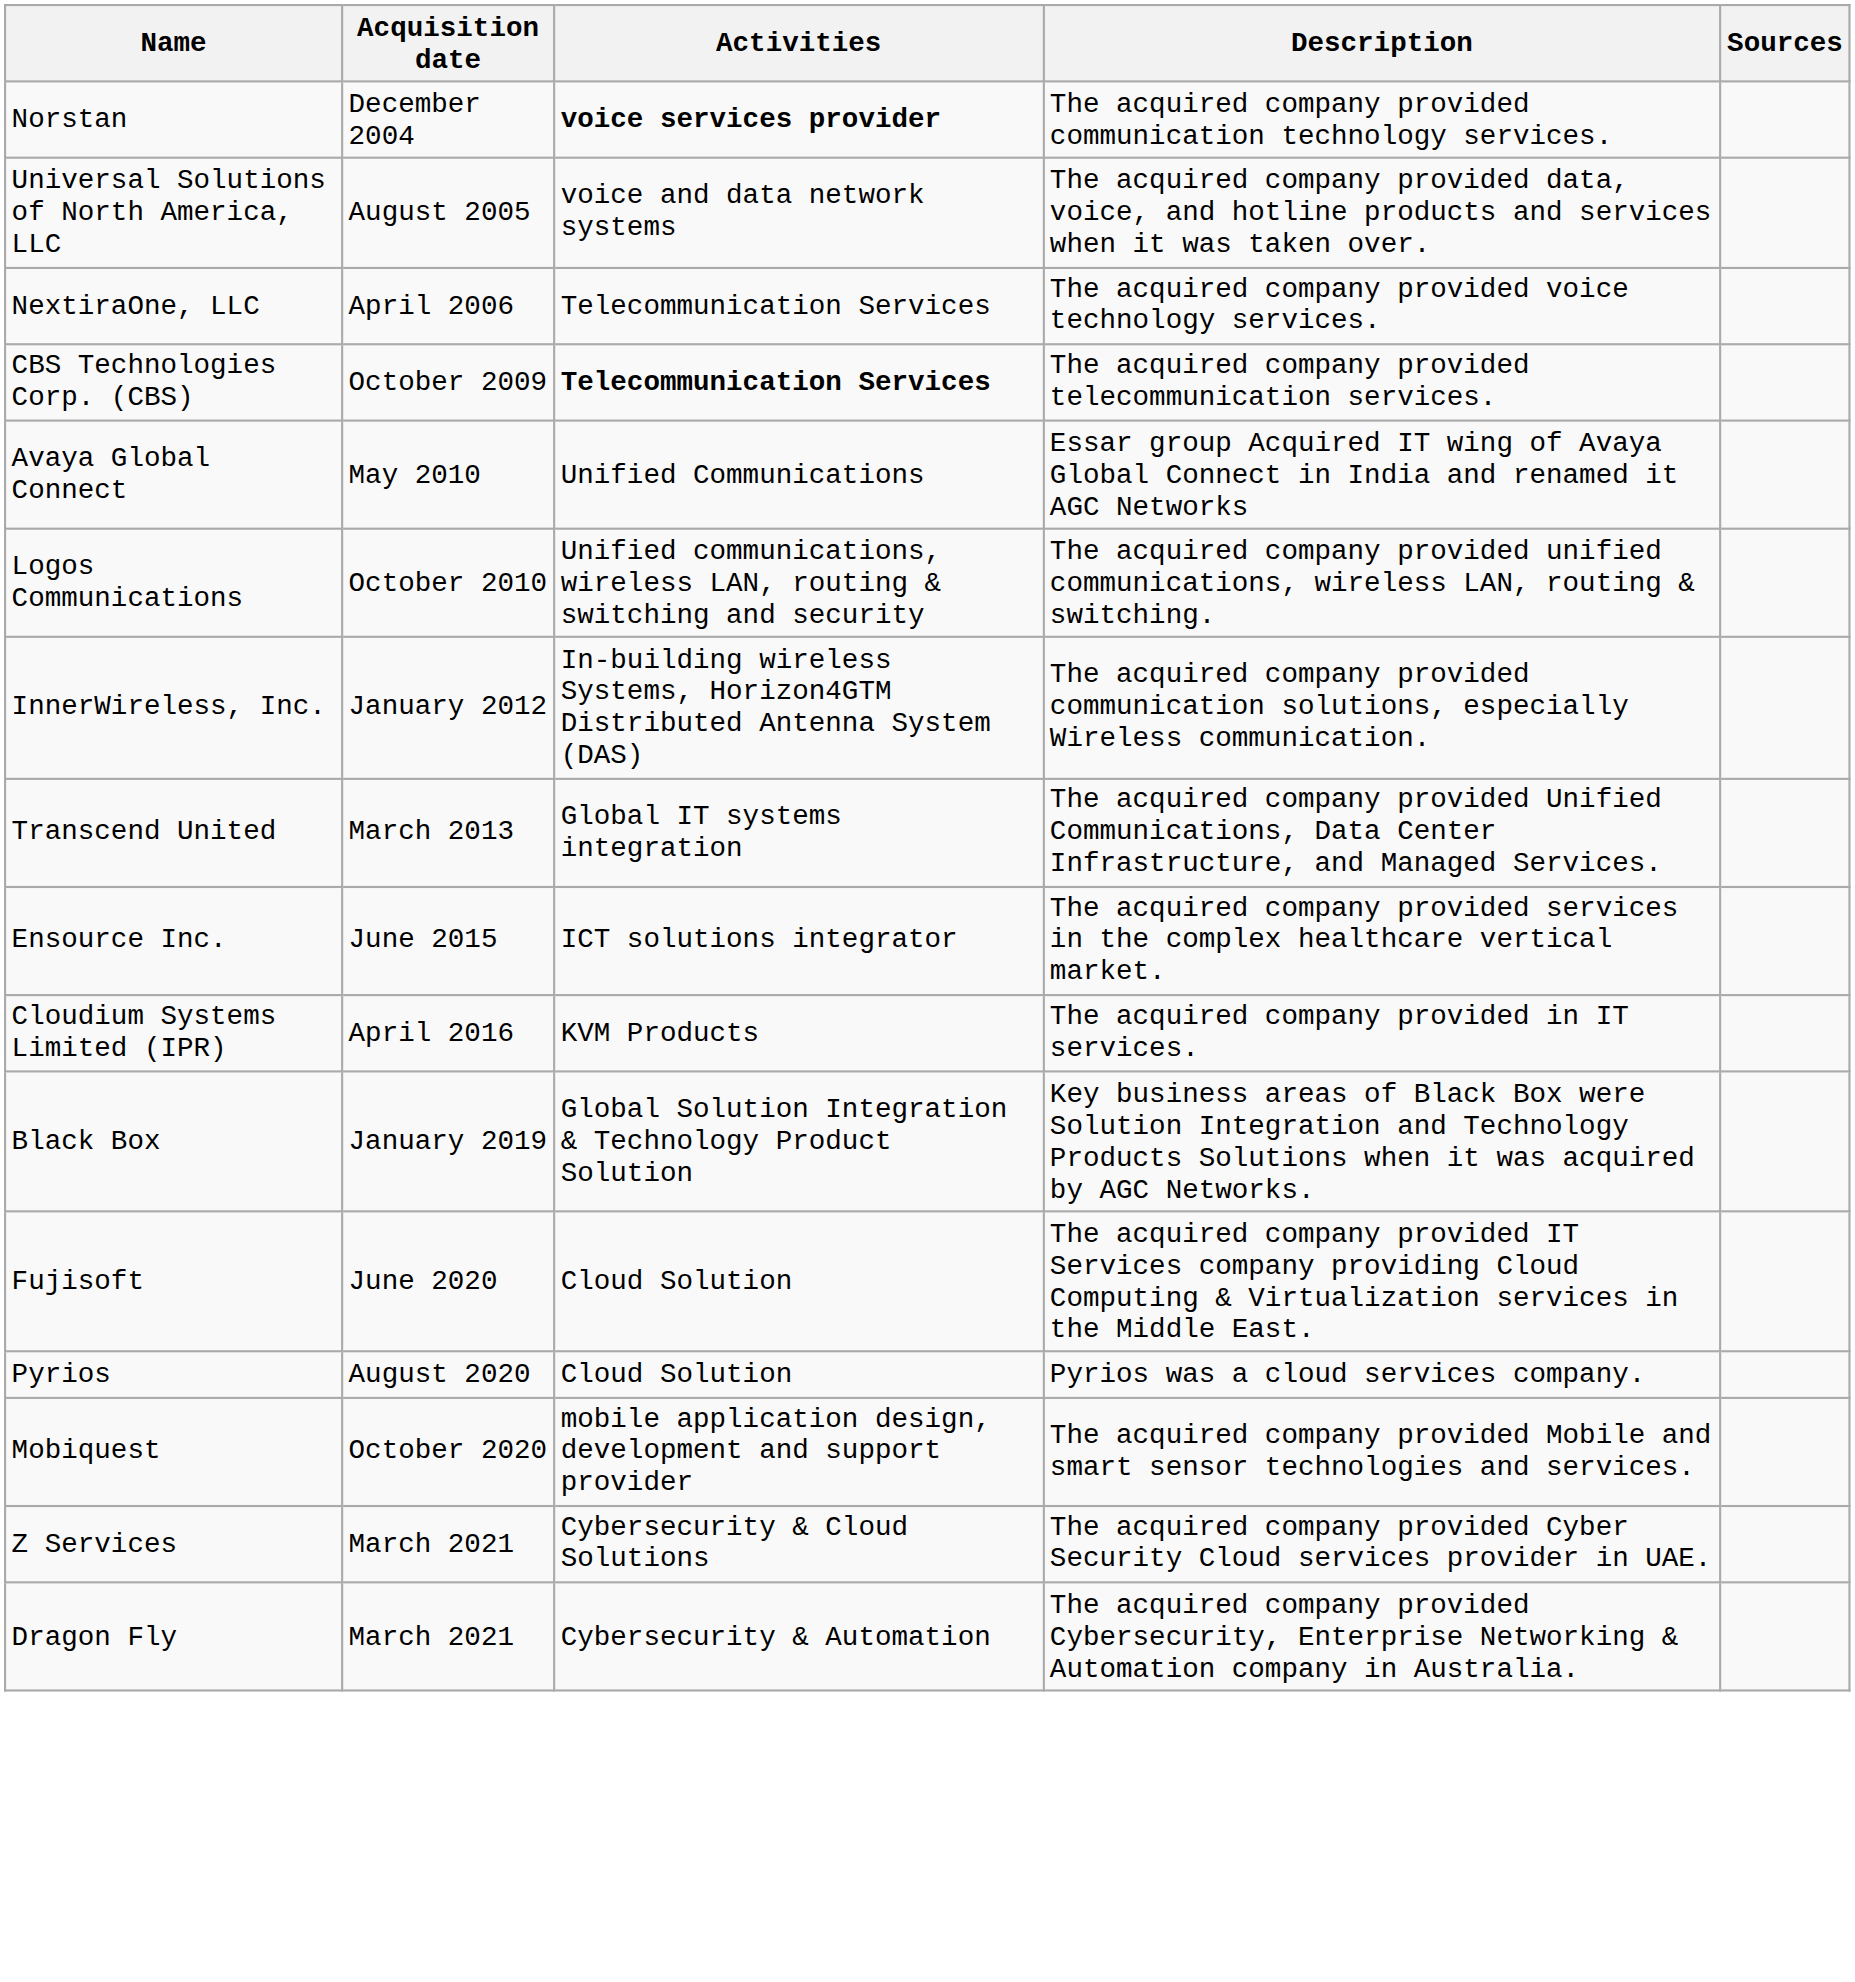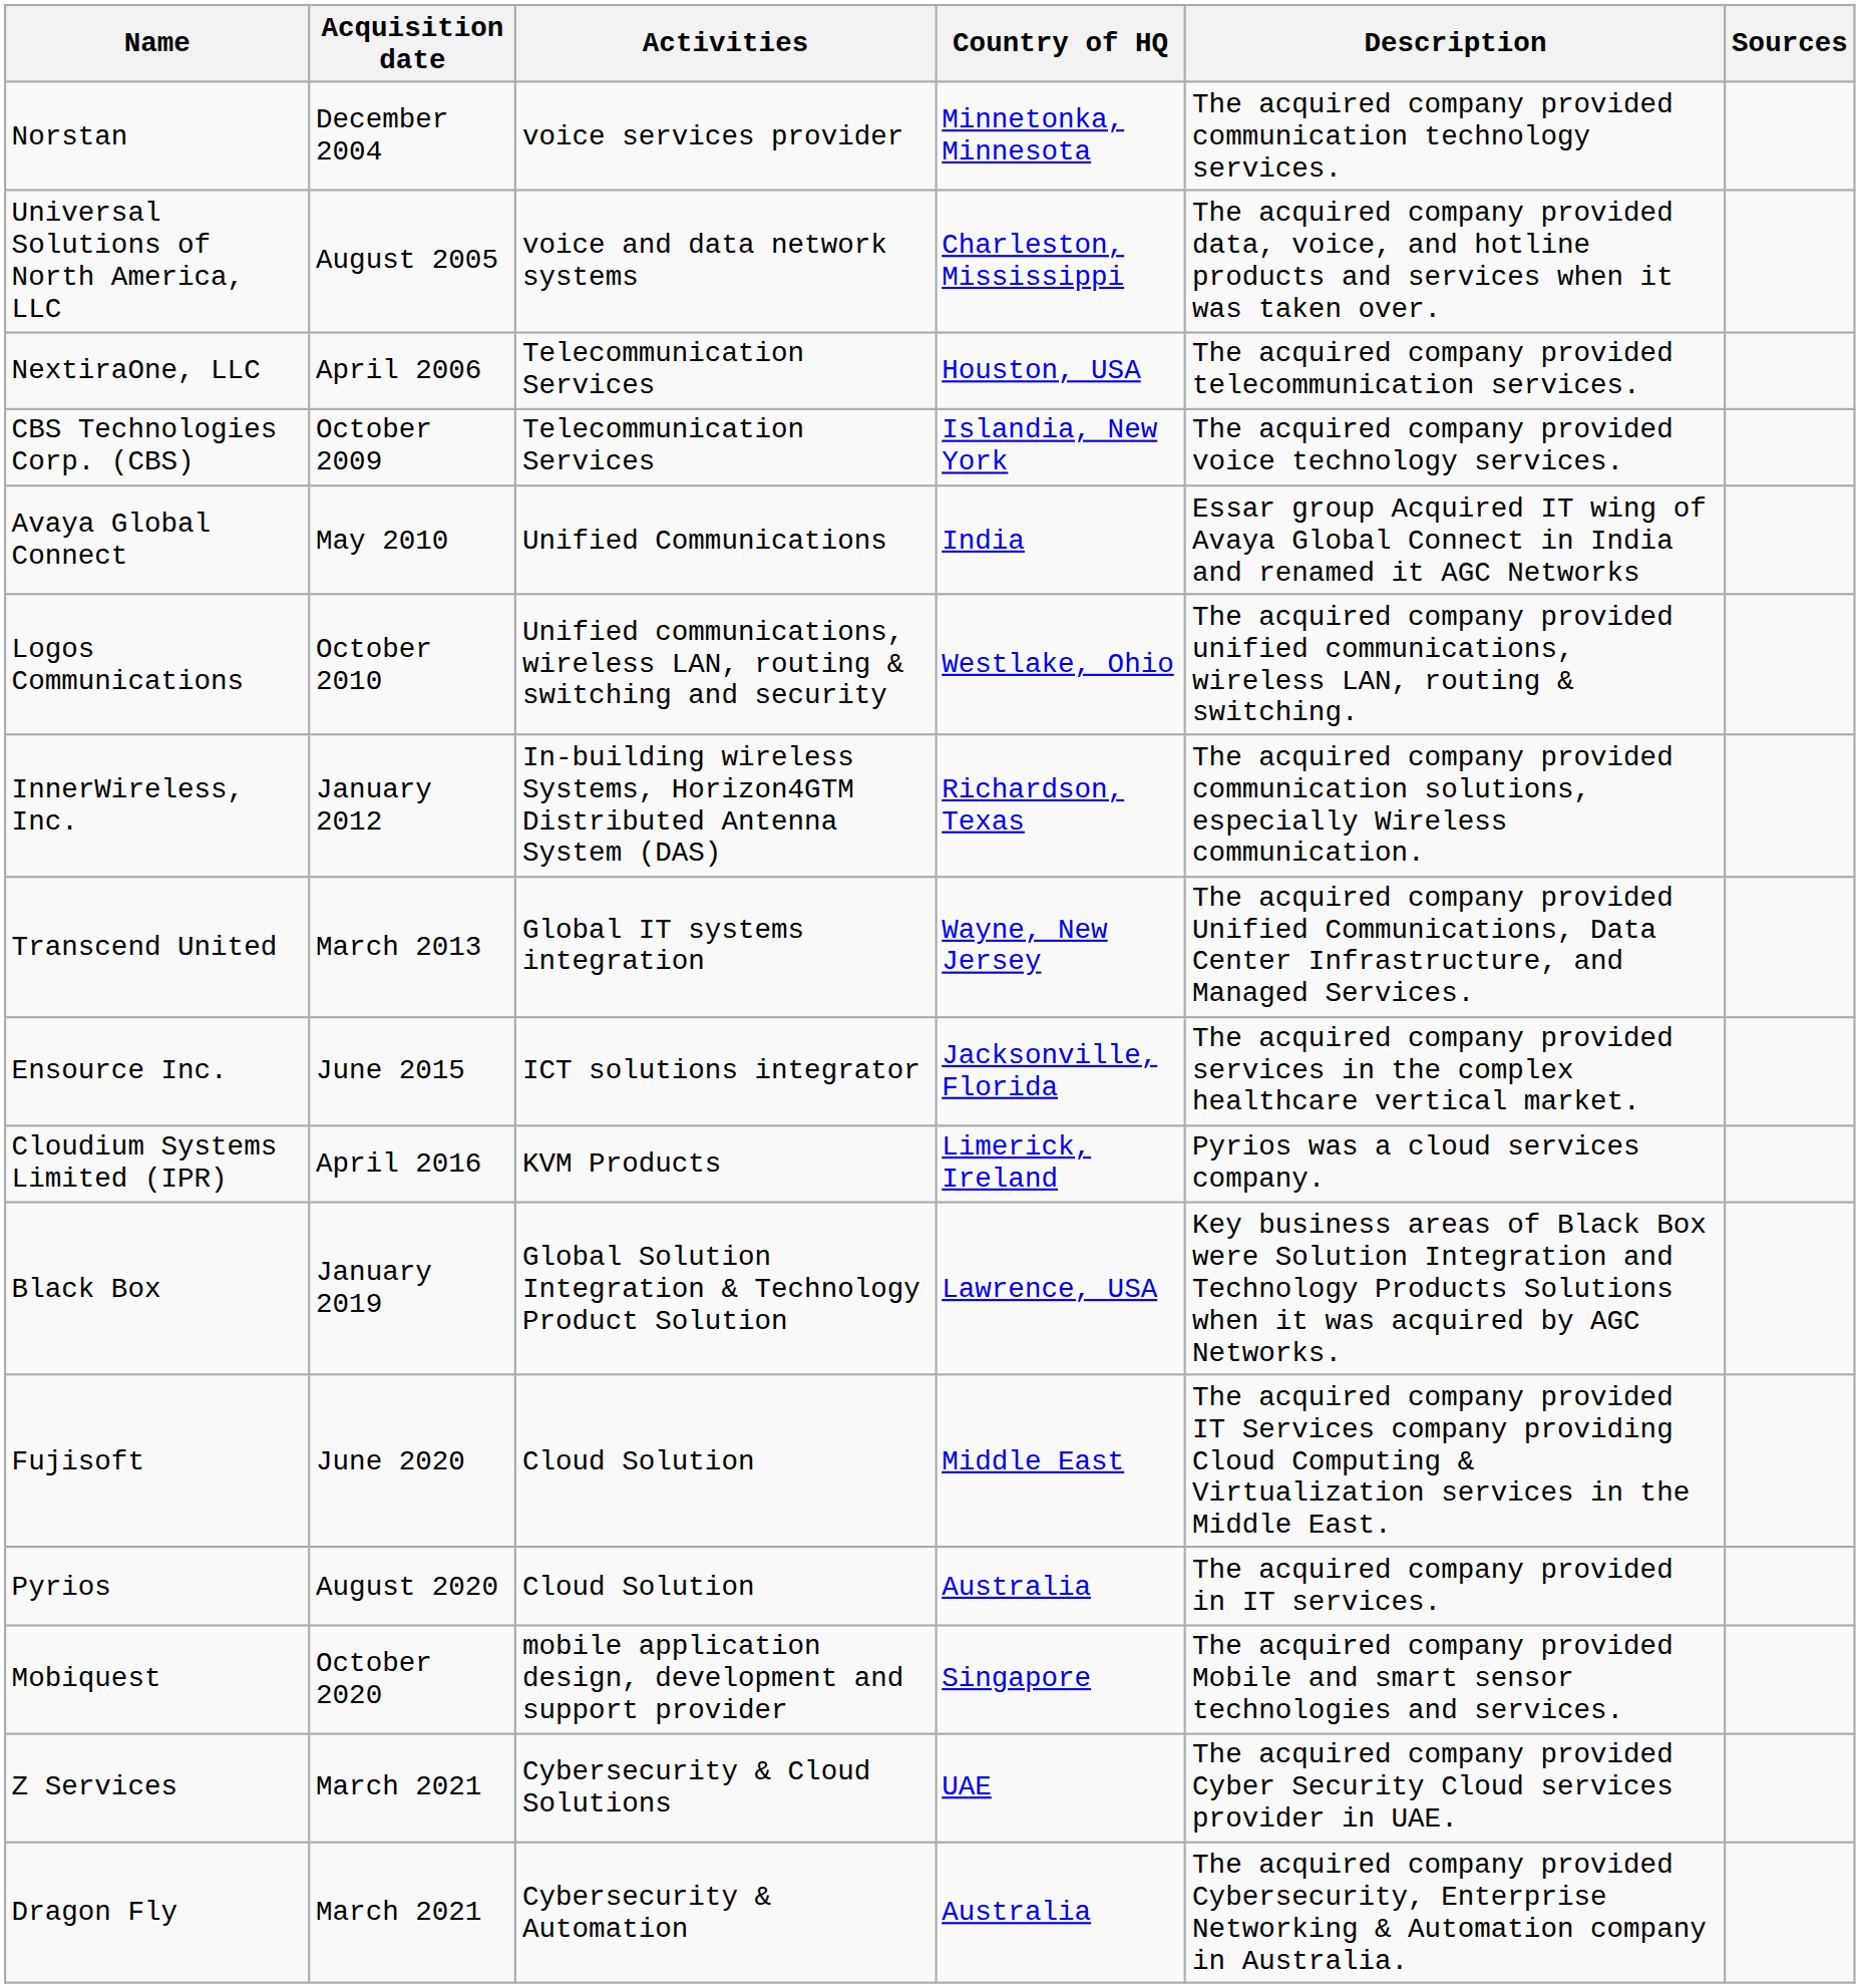 <table class="wikitable sortable">
 <tr>
 <th data-sort-type="text">Name</th>
 <th data-sort-type="date">Acquisition date</th>
 <th data-sort-type="text">Activities</th>
+<th data-sort-type="text">Country of HQ</th>
 <th>Description</th>
 <th>Sources</th>
 </tr>
 <tr>
 <td>Norstan</td>
 <td>December 2004</td>
-<td><strong>voice services provider</strong></td>
+<td>voice services provider</td>
+<td><a href='#'>Minnetonka, Minnesota</a></td>
 <td>The acquired company provided communication technology services.</td>
 <td></td>
 </tr>
 <tr>
 <td>Universal Solutions of North America, LLC</td>
 <td>August 2005</td>
 <td>voice and data network systems</td>
+<td><a href='#'>Charleston, Mississippi</a></td>
 <td>The acquired company provided data, voice, and hotline products and services when it was taken over.</td>
 <td></td>
 </tr>
 <tr>
 <td>NextiraOne, LLC</td>
 <td>April 2006</td>
 <td>Telecommunication Services</td>
-<td>The acquired company provided voice technology services.</td>
+<td><a href='#'>Houston, USA</a></td>
+<td>The acquired company provided telecommunication services.</td>
 <td></td>
 </tr>
 <tr>
 <td>CBS Technologies Corp. (CBS)</td>
 <td>October 2009</td>
-<td><strong>Telecommunication Services</strong></td>
-<td>The acquired company provided telecommunication services.</td>
+<td>Telecommunication Services</td>
+<td><a href='#'>Islandia, New York</a></td>
+<td>The acquired company provided voice technology services.</td>
 <td></td>
 </tr>
 <tr>
 <td>Avaya Global Connect</td>
 <td>May 2010</td>
 <td>Unified Communications</td>
+<td><a href='#'>India</a></td>
 <td>Essar group Acquired IT wing of Avaya Global Connect in India and renamed it AGC Networks</td>
 <td></td>
 </tr>
 <tr>
 <td>Logos Communications</td>
 <td>October 2010</td>
 <td>Unified communications, wireless LAN, routing & switching and security</td>
+<td><a href='#'>Westlake, Ohio</a></td>
 <td>The acquired company provided unified communications, wireless LAN, routing & switching.</td>
 <td></td>
 </tr>
 <tr>
 <td>InnerWireless, Inc.</td>
 <td>January 2012</td>
 <td>In-building wireless Systems, Horizon4GTM Distributed Antenna System (DAS)</td>
+<td><a href='#'>Richardson, Texas</a></td>
 <td>The acquired company provided communication solutions, especially Wireless communication.</td>
 <td></td>
 </tr>
 <tr>
 <td>Transcend United</td>
 <td>March 2013</td>
 <td>Global IT systems integration</td>
+<td><a href='#'>Wayne, New Jersey</a></td>
 <td>The acquired company provided Unified Communications, Data Center Infrastructure, and Managed Services.</td>
 <td></td>
 </tr>
 <tr>
 <td>Ensource Inc.</td>
 <td>June 2015</td>
 <td>ICT solutions integrator</td>
+<td><a href='#'>Jacksonville, Florida</a></td>
 <td>The acquired company provided services in the complex healthcare vertical market.</td>
 <td></td>
 </tr>
 <tr>
 <td>Cloudium Systems Limited (IPR)</td>
 <td>April 2016</td>
 <td>KVM Products</td>
-<td>The acquired company provided in IT services.</td>
+<td><a href='#'>Limerick, Ireland</a></td>
+<td>Pyrios was a cloud services company.</td>
 <td></td>
 </tr>
 <tr>
 <td>Black Box</td>
 <td>January 2019</td>
 <td>Global Solution Integration & Technology Product Solution</td>
+<td><a href='#'>Lawrence, USA</a></td>
 <td>Key business areas of Black Box were Solution Integration and Technology Products Solutions when it was acquired by AGC Networks.</td>
 <td></td>
 </tr>
 <tr>
 <td>Fujisoft</td>
 <td>June 2020</td>
 <td>Cloud Solution</td>
+<td><a href='#'>Middle East</a></td>
 <td>The acquired company provided IT Services company providing Cloud Computing & Virtualization services in the Middle East.</td>
 <td></td>
 </tr>
 <tr>
 <td>Pyrios</td>
 <td>August 2020</td>
 <td>Cloud Solution</td>
-<td>Pyrios was a cloud services company.</td>
+<td><a href='#'>Australia</a></td>
+<td>The acquired company provided in IT services.</td>
 <td></td>
 </tr>
 <tr>
 <td>Mobiquest</td>
 <td>October 2020</td>
 <td>mobile application design, development and support provider</td>
+<td><a href='#'>Singapore</a></td>
 <td>The acquired company provided Mobile and smart sensor technologies and services.</td>
 <td></td>
 </tr>
 <tr>
 <td>Z Services</td>
 <td>March 2021</td>
 <td>Cybersecurity & Cloud Solutions</td>
+<td><a href='#'>UAE</a></td>
 <td>The acquired company provided Cyber Security Cloud services provider in UAE.</td>
 <td></td>
 </tr>
 <tr>
 <td>Dragon Fly</td>
 <td>March 2021</td>
 <td>Cybersecurity & Automation</td>
+<td><a href='#'>Australia</a></td>
 <td>The acquired company provided Cybersecurity, Enterprise Networking & Automation company in Australia.</td>
 <td></td>
 </tr>
 </table>
